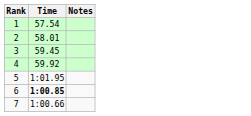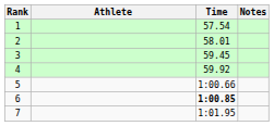 <table class="wikitable" style="text-align:center">
 <tr>
 <th>Rank</th>
+<th Style="width:18em">Athlete</th>
 <th>Time</th>
 <th>Notes</th>
 </tr>
 <tr style="background:#cfc">
 <td>1</td>
+<td style="text-align:left"></td>
 <td>57.54</td>
 <td></td>
 </tr>
 <tr style="background:#cfc">
 <td>2</td>
+<td style="text-align:left"></td>
 <td>58.01</td>
 <td></td>
 </tr>
 <tr style="background:#cfc">
 <td>3</td>
+<td style="text-align:left"></td>
 <td>59.45</td>
 <td></td>
 </tr>
 <tr style="background:#cfc">
 <td>4</td>
+<td style="text-align:left"></td>
 <td>59.92</td>
 <td></td>
 </tr>
 <tr>
 <td>5</td>
-<td>1:01.95</td>
+<td style="text-align:left"></td>
+<td>1:00.66</td>
 <td></td>
 </tr>
 <tr>
 <td>6</td>
+<td style="text-align:left"></td>
 <td><strong>1:00.85</strong></td>
 <td></td>
 </tr>
 <tr>
 <td>7</td>
-<td>1:00.66</td>
+<td style="text-align:left"></td>
+<td>1:01.95</td>
 <td></td>
 </tr>
 </table>
